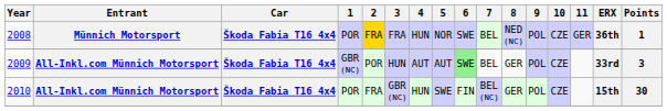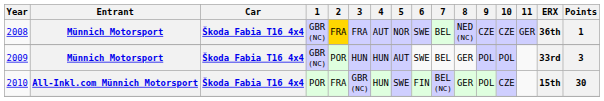 <table class="wikitable" border="1" style="text-align:center; font-size:90%;">
 <tr valign="top">
 <th>Year</th>
 <th>Entrant</th>
 <th>Car</th>
 <th>1</th>
 <th>2</th>
 <th>3</th>
 <th>4</th>
 <th>5</th>
 <th>6</th>
 <th>7</th>
 <th>8</th>
 <th>9</th>
 <th>10</th>
 <th>11</th>
 <th>ERX</th>
 <th>Points</th>
 </tr>
 <tr>
 <td><a href='#'>2008</a></td>
 <th><a href='#'>Münnich Motorsport</a></th>
 <th><a href='#'>Škoda Fabia T16 4x4</a></th>
-<td style="background:#CFCFFF;">POR<br></td>
+<td style="background:#CFCFFF;">GBR  <br><small>(NC)</small></td>
 <td style="background: gold;">FRA</td>
 <td style="background:#CFCFFF;">FRA <br></td>
-<td style="background:#CFCFFF;">HUN  <br></td>
+<td style="background:#CFCFFF;">AUT<br></td>
 <td style="background:#CFCFFF;">NOR<br></td>
 <td style="background:#CFCFFF;">SWE<br></td>
 <td style="background:#DFFFDF;">BEL<br></td>
 <td style="background:#CFCFFF;">NED<br><small>(NC)</small></td>
-<td style="background:#CFCFFF;">POL  <br></td>
+<td style="background:#CFCFFF;">CZE<br></td>
 <td style="background:#CFCFFF;">CZE<br></td>
 <td style="background:#CFCFFF;">GER<br></td>
 <th>36th</th>
 <th>1</th>
 </tr>
 <tr>
 </tr>
 <tr>
 <td><a href='#'>2009</a></td>
-<th><a href='#'>All-Inkl.com Münnich Motorsport</a></th>
+<th><a href='#'>Münnich Motorsport</a></th>
 <th><a href='#'>Škoda Fabia T16 4x4</a></th>
 <td style="background:#CFCFFF;">GBR  <br><small>(NC)</small></td>
 <td style="background:#DFFFDF;">POR <br></td>
 <td style="background:#CFCFFF;">HUN<br></td>
-<td style="background:#CFCFFF;">AUT<br></td>
+<td style="background:#CFCFFF;">HUN  <br></td>
 <td style="background:#CFCFFF;">AUT  <br></td>
-<td style="background: lightgreen;">SWE</td>
+<td>SWE</td>
 <td>BEL</td>
 <td>GER</td>
 <td style="background:#CFCFFF;">POL  <br></td>
-<td style="background:#CFCFFF;">CZE  <br></td>
+<td style="background:#CFCFFF;">POL<br></td>
 <td></td>
 <th>33rd</th>
 <th>3</th>
 </tr>
 <tr>
 <td><a href='#'>2010</a></td>
 <th><a href='#'>All-Inkl.com Münnich Motorsport</a></th>
 <th><a href='#'>Škoda Fabia T16 4x4</a></th>
 <td style="background:#DFFFDF;">POR<br></td>
 <td style="background:#DFFFDF;">FRA<br></td>
 <td style="background:#CFCFFF;">GBR<br><small>(NC)</small></td>
 <td style="background:#DFFFDF;">HUN<br></td>
 <td style="background:#CFCFFF;">SWE<br></td>
 <td style="background:#DFFFDF;">FIN<br></td>
 <td style="background:#CFCFFF;">BEL<br><small>(NC)</small></td>
 <td style="background:#DFFFDF;">GER<br></td>
 <td style="background:#DFFFDF;">POL<br></td>
 <td style="background:#CFCFFF;">CZE<br></td>
 <td></td>
 <th>15th</th>
 <th>30</th>
 </tr>
 <tr>
 </tr>
 </table>
